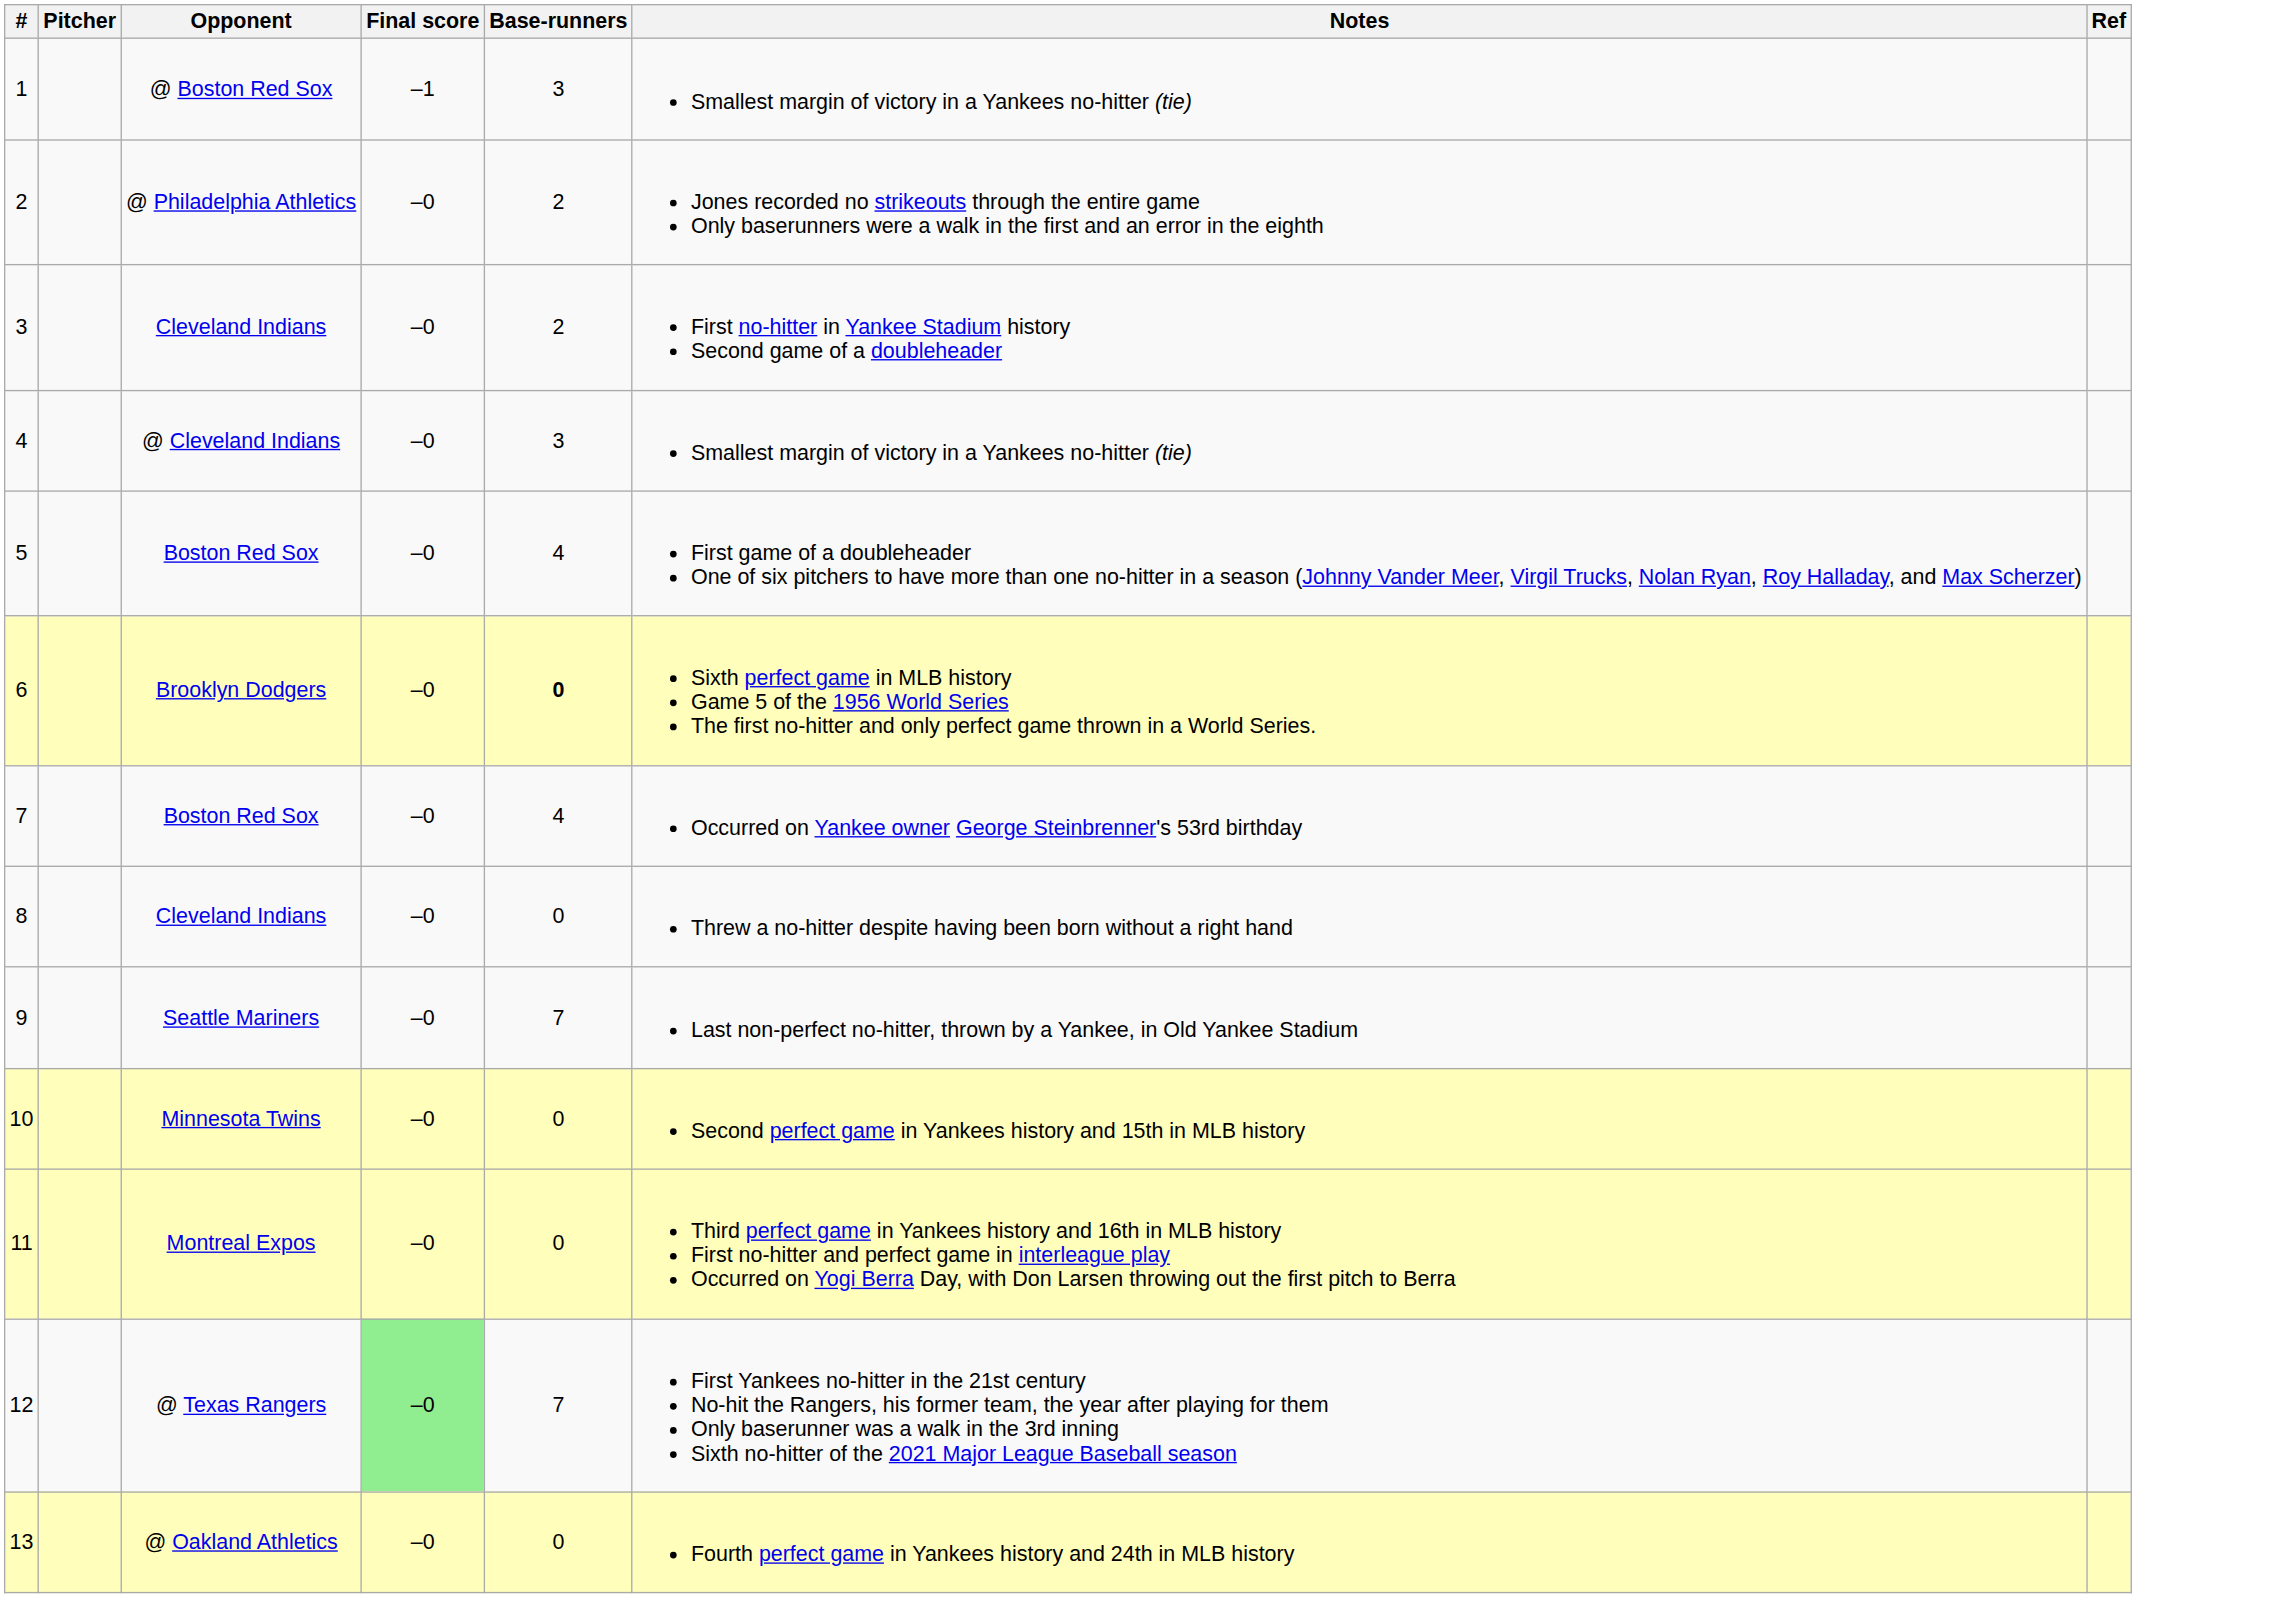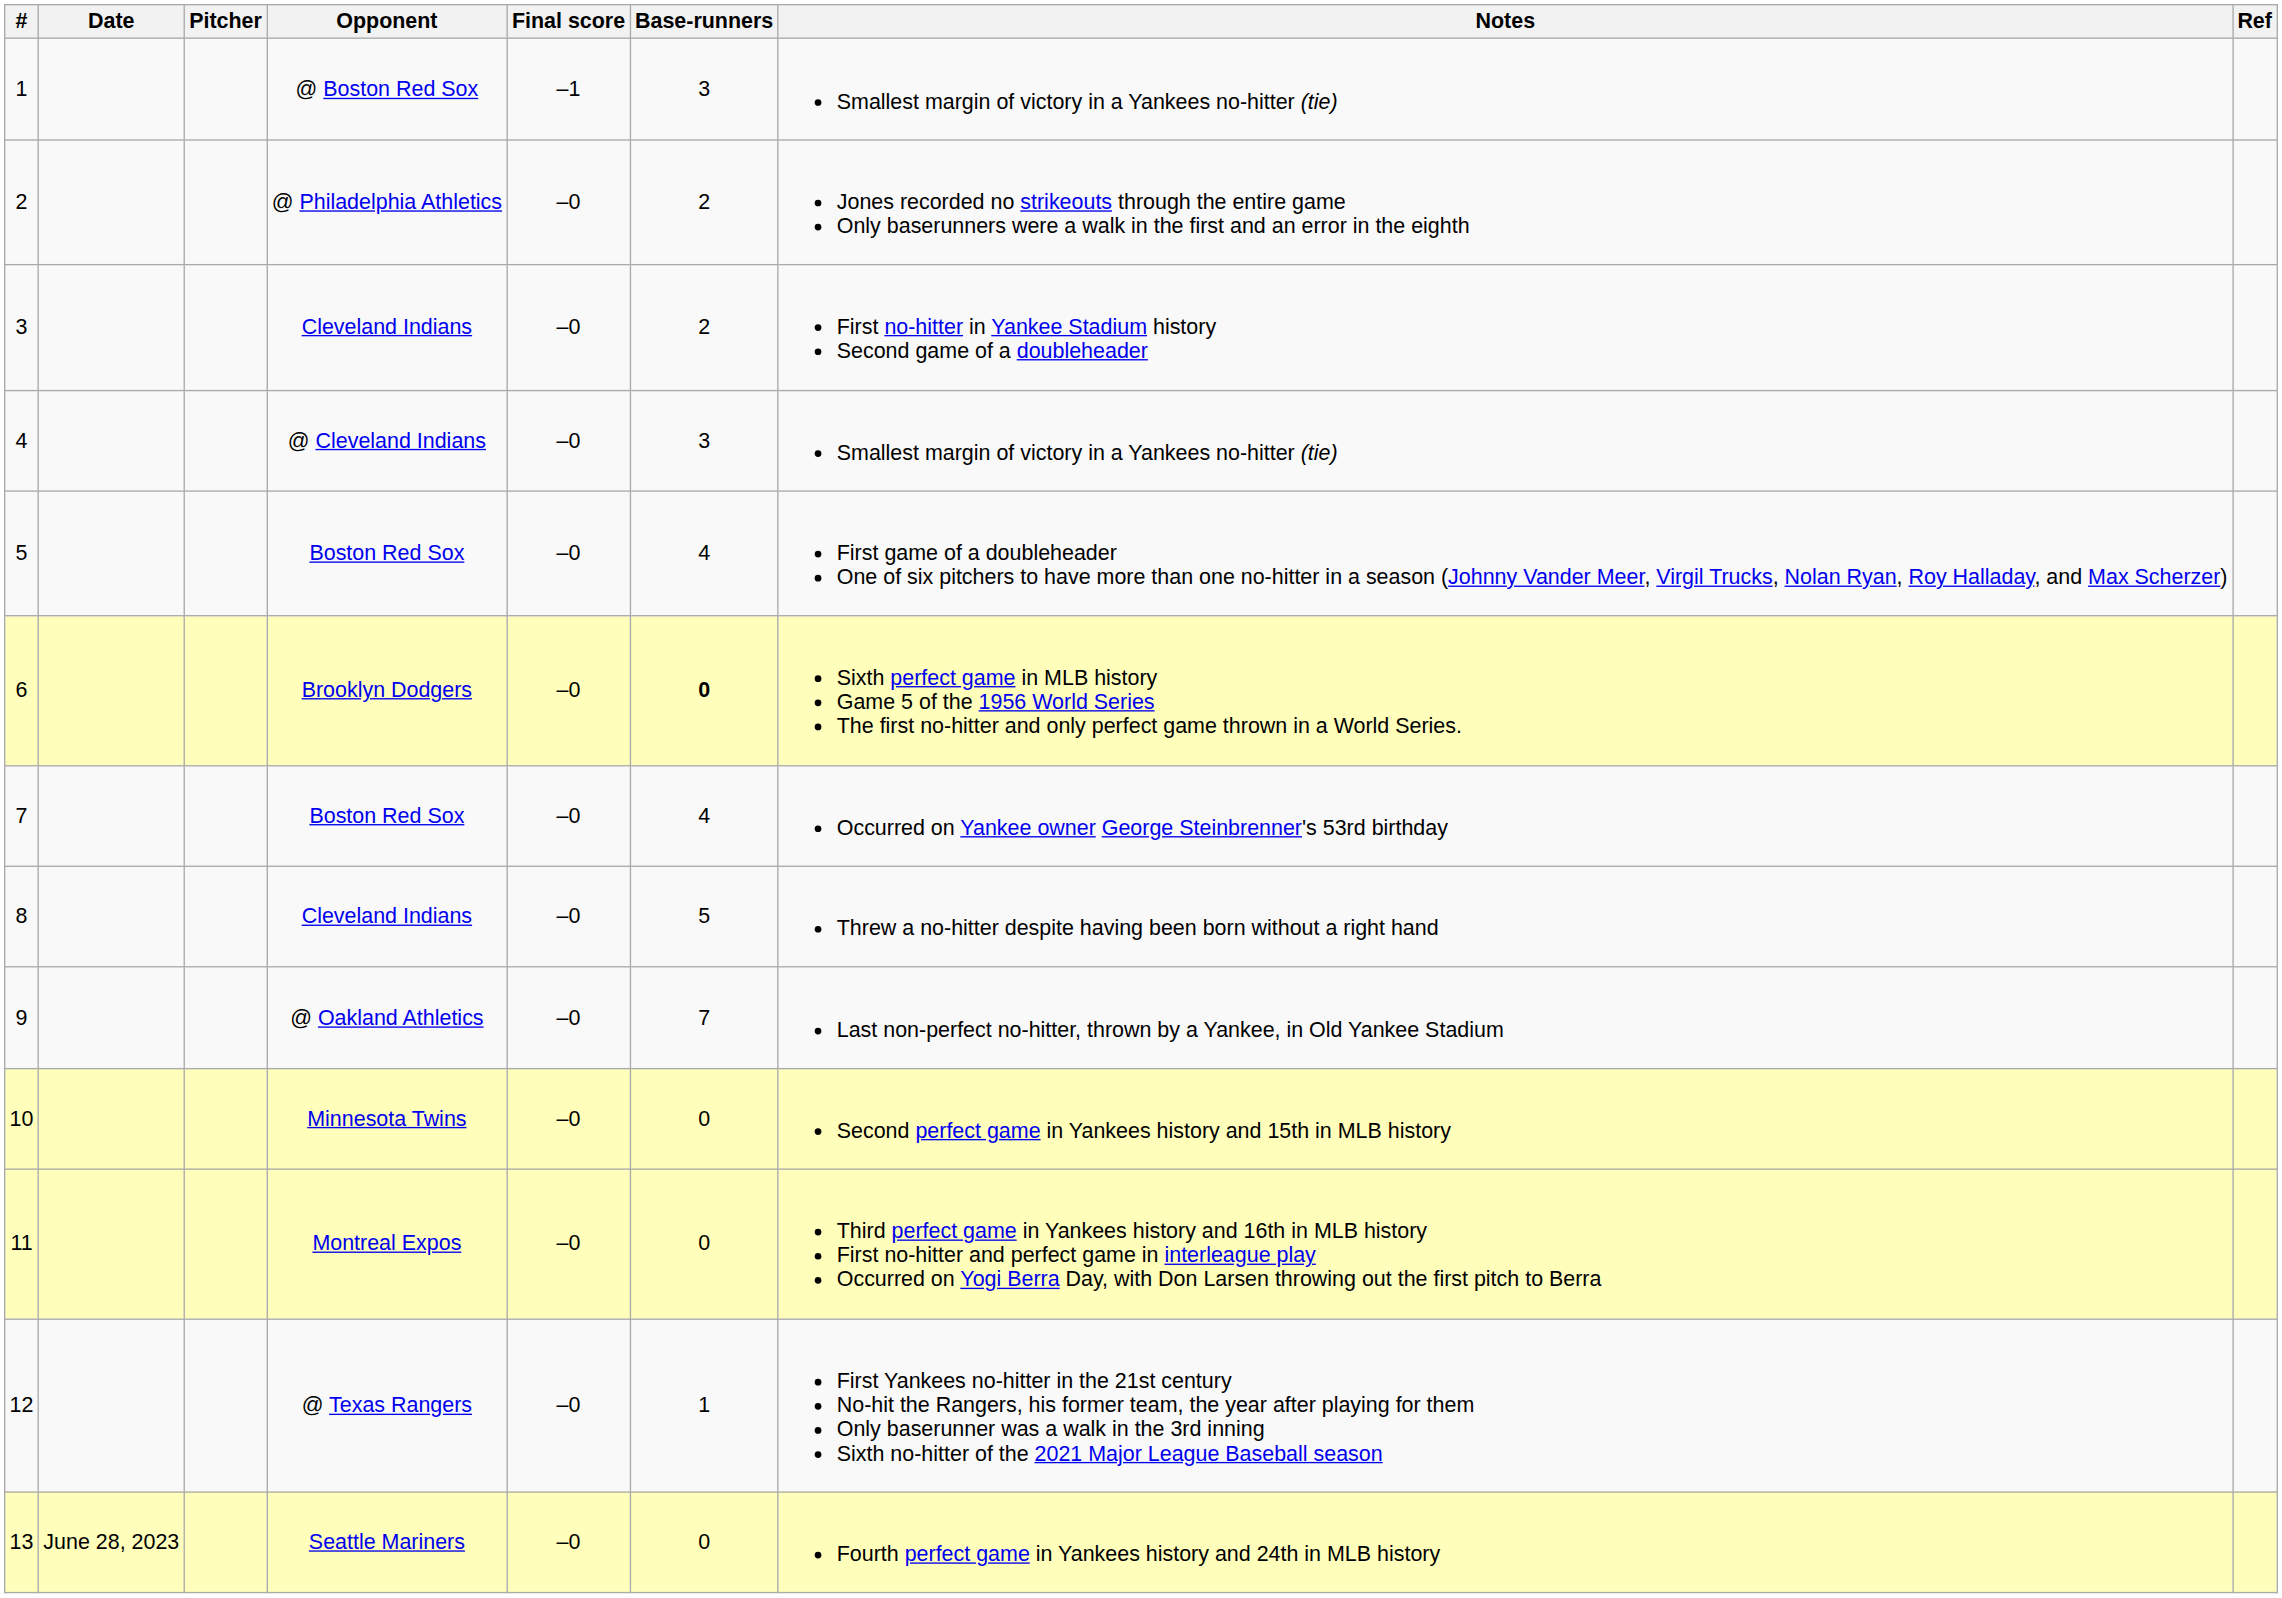 <table class="wikitable sortable plainrowheaders" style="text-align:center;">
 <tr>
 <th scope="col">#</th>
+<th scope="col">Date</th>
 <th scope="col">Pitcher</th>
 <th scope="col">Opponent</th>
 <th scope="col">Final score</th>
 <th scope="col">Base-runners</th>
 <th scope="col" class="unsortable">Notes</th>
 <th scope="col" class="unsortable">Ref</th>
 </tr>
 <tr>
 <td>1</td>
+<td></td>
 <th scope="row" style="text-align:center; background-color:transparent"></th>
 <td>@ <a href='#'>Boston Red Sox</a></td>
 <td>–1</td>
 <td>3</td>
 <td align="left"><br><ul><li>Smallest margin of victory in a Yankees no-hitter <em>(tie)</em></li></ul></td>
 <td></td>
 </tr>
 <tr>
 <td>2</td>
+<td></td>
 <th scope="row" style="text-align:center; background-color:transparent"></th>
 <td>@ <a href='#'>Philadelphia Athletics</a></td>
 <td>–0</td>
 <td>2</td>
 <td align="left"><br><ul><li>Jones recorded no <a href='#'>strikeouts</a> through the entire game</li><li>Only baserunners were a walk in the first and an error in the eighth</li></ul></td>
 <td></td>
 </tr>
 <tr>
 <td>3</td>
+<td></td>
 <th scope="row" style="text-align:center; background-color:transparent"></th>
 <td><a href='#'>Cleveland Indians</a></td>
 <td>–0</td>
 <td>2</td>
 <td align="left"><br><ul><li>First <a href='#'>no-hitter</a> in <a href='#'>Yankee Stadium</a> history</li><li>Second game of a <a href='#'>doubleheader</a></li></ul></td>
 <td></td>
 </tr>
 <tr>
 <td>4</td>
+<td></td>
 <th scope="row" style="text-align:center; background-color:transparent"> </th>
 <td>@ <a href='#'>Cleveland Indians</a></td>
 <td>–0</td>
 <td>3</td>
 <td align="left"><br><ul><li>Smallest margin of victory in a Yankees no-hitter <em>(tie)</em></li></ul></td>
 <td></td>
 </tr>
 <tr>
 <td>5</td>
+<td></td>
 <th scope="row" style="text-align:center; background-color:transparent"> </th>
 <td><a href='#'>Boston Red Sox</a></td>
 <td>–0</td>
 <td>4</td>
 <td align="left"><br><ul><li>First game of a doubleheader</li><li>One of six pitchers to have more than one no-hitter in a season (<a href='#'>Johnny Vander Meer</a>, <a href='#'>Virgil Trucks</a>, <a href='#'>Nolan Ryan</a>, <a href='#'>Roy Halladay</a>, and <a href='#'>Max Scherzer</a>)</li></ul></td>
 <td></td>
 </tr>
 <tr bgcolor="#ffb">
 <td>6</td>
+<td></td>
 <th scope="row" style="text-align:center; background-color:transparent"></th>
 <td><a href='#'>Brooklyn Dodgers</a></td>
 <td>–0</td>
 <td><strong>0</strong></td>
 <td align="left"><br><ul><li>Sixth <a href='#'>perfect game</a> in MLB history</li><li>Game 5 of the <a href='#'>1956 World Series</a></li><li>The first no-hitter and only perfect game thrown in a World Series.</li></ul></td>
 <td></td>
 </tr>
 <tr>
 <td>7</td>
+<td></td>
 <th scope="row" style="text-align:center; background-color:transparent"></th>
 <td><a href='#'>Boston Red Sox</a></td>
 <td>–0</td>
 <td>4</td>
 <td align="left"><br><ul><li>Occurred on <a href='#'>Yankee owner</a> <a href='#'>George Steinbrenner</a>'s 53rd birthday</li></ul></td>
 <td></td>
 </tr>
 <tr>
 <td>8</td>
+<td></td>
 <th scope="row" style="text-align:center; background-color:transparent"></th>
 <td><a href='#'>Cleveland Indians</a></td>
 <td>–0</td>
-<td>0</td>
+<td>5</td>
 <td align="left"><br><ul><li>Threw a no-hitter despite having been born without a right hand</li></ul></td>
 <td></td>
 </tr>
 <tr>
 <td>9</td>
+<td></td>
 <th scope="row" style="text-align:center; background-color:transparent"></th>
-<td><a href='#'>Seattle Mariners</a></td>
+<td>@ <a href='#'>Oakland Athletics</a></td>
 <td>–0</td>
 <td>7</td>
 <td align="left"><br><ul><li>Last non-perfect no-hitter, thrown by a Yankee, in Old Yankee Stadium</li></ul></td>
 <td></td>
 </tr>
 <tr bgcolor="#ffb">
 <td>10</td>
+<td></td>
 <th scope="row" style="text-align:center; background-color:transparent"></th>
 <td><a href='#'>Minnesota Twins</a></td>
 <td>–0</td>
 <td>0</td>
 <td align="left"><br><ul><li>Second <a href='#'>perfect game</a> in Yankees history and 15th in MLB history</li></ul></td>
 <td></td>
 </tr>
 <tr bgcolor="#ffb">
 <td>11</td>
+<td></td>
 <th scope="row" style="text-align:center; background-color:transparent"></th>
 <td><a href='#'>Montreal Expos</a></td>
 <td>–0</td>
 <td>0</td>
 <td align="left"><br><ul><li>Third <a href='#'>perfect game</a> in Yankees history and 16th in MLB history</li><li>First no-hitter and perfect game in <a href='#'>interleague play</a></li><li>Occurred on <a href='#'>Yogi Berra</a> Day, with Don Larsen throwing out the first pitch to Berra</li></ul></td>
 <td></td>
 </tr>
 <tr>
 <td>12</td>
+<td></td>
 <th scope="row" style="text-align:center; background-color:transparent"></th>
 <td>@ <a href='#'>Texas Rangers</a></td>
-<td style="background: lightgreen;">–0</td>
-<td>7</td>
+<td>–0</td>
+<td>1</td>
 <td align="left"><br><ul><li>First Yankees no-hitter in the 21st century</li><li>No-hit the Rangers, his former team, the year after playing for them</li><li>Only baserunner was a walk in the 3rd inning</li><li>Sixth no-hitter of the <a href='#'>2021 Major League Baseball season</a></li></ul></td>
 <td></td>
 </tr>
 <tr bgcolor="#ffb">
 <td>13</td>
+<td>June 28, 2023</td>
 <th scope="row" style="text-align:center; background-color:transparent"></th>
-<td>@ <a href='#'>Oakland Athletics</a></td>
+<td><a href='#'>Seattle Mariners</a></td>
 <td>–0</td>
 <td>0</td>
 <td align="left"><br><ul><li>Fourth <a href='#'>perfect game</a> in Yankees history and 24th in MLB history</li></ul></td>
 <td></td>
 </tr>
 </table>
